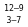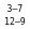 <table style="text-align:center">
 <tr>
 <th width=200></th>
 <th width=100></th>
 <th width=200></th>
 </tr>
 <tr>
+<td align=right></td>
+<td>3–7</td>
+<td align=left><strong></strong></td>
+</tr>
+<tr>
 <td align=right><strong></strong></td>
 <td>12–9</td>
 <td align=left></td>
 </tr>
-<tr>
-<td align=right></td>
-<td>3–7</td>
-<td align=left><strong></strong></td>
-</tr>
 </table>
